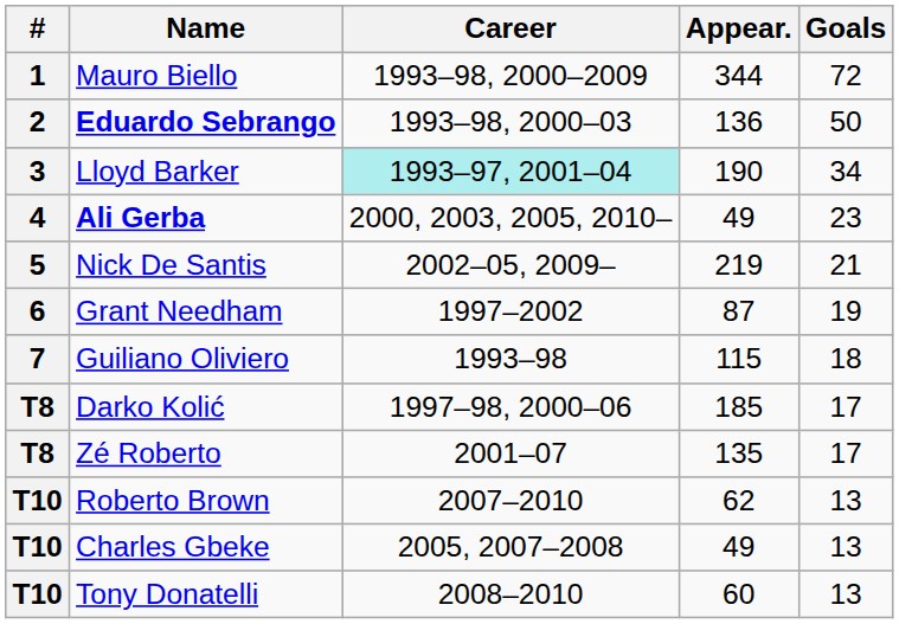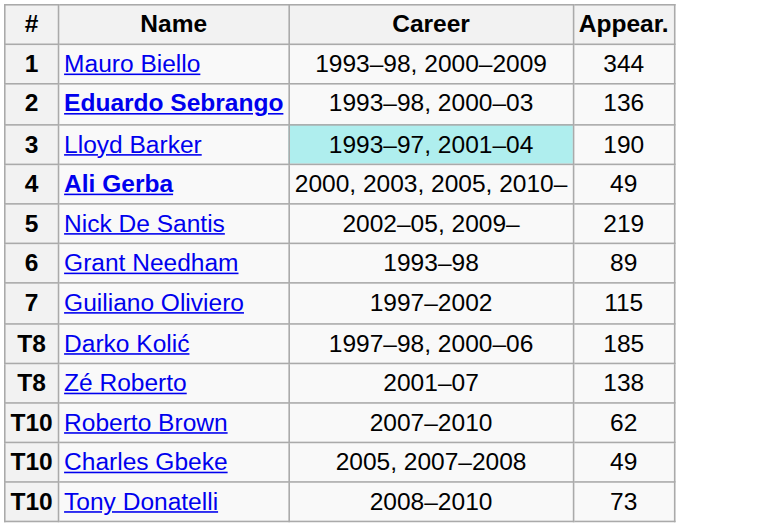 <table class="wikitable" style="font-size:97%; text-align:center;">
 <tr>
 <th>#</th>
 <th>Name</th>
 <th>Career</th>
 <th>Appear.</th>
-<th>Goals</th>
 </tr>
 <tr>
 <th>1</th>
 <td style="text-align:left;"> <a href='#'>Mauro Biello</a></td>
 <td>1993–98, 2000–2009</td>
 <td>344</td>
-<td>72</td>
 </tr>
 <tr>
 <th>2</th>
 <td style="text-align:left;"> <strong><a href='#'>Eduardo Sebrango</a></strong></td>
 <td>1993–98, 2000–03</td>
 <td>136</td>
-<td>50</td>
 </tr>
 <tr>
 <th>3</th>
 <td style="text-align:left;"> <a href='#'>Lloyd Barker</a></td>
 <td style="background: paleturquoise;">1993–97, 2001–04</td>
 <td>190</td>
-<td>34</td>
 </tr>
 <tr>
 <th>4</th>
 <td style="text-align:left;"> <strong><a href='#'>Ali Gerba</a></strong></td>
 <td>2000, 2003, 2005, 2010–</td>
 <td>49</td>
-<td>23</td>
 </tr>
 <tr>
 <th>5</th>
 <td style="text-align:left;"> <a href='#'>Nick De Santis</a></td>
 <td>2002–05, 2009–</td>
 <td>219</td>
-<td>21</td>
 </tr>
 <tr>
 <th>6</th>
 <td style="text-align:left;"> <a href='#'>Grant Needham</a></td>
-<td>1997–2002</td>
-<td>87</td>
-<td>19</td>
+<td>1993–98</td>
+<td>89</td>
 </tr>
 <tr>
 <th>7</th>
 <td style="text-align:left;"> <a href='#'>Guiliano Oliviero</a></td>
-<td>1993–98</td>
+<td>1997–2002</td>
 <td>115</td>
-<td>18</td>
 </tr>
 <tr>
 <th>T8</th>
 <td style="text-align:left;"> <a href='#'>Darko Kolić</a></td>
 <td>1997–98, 2000–06</td>
 <td>185</td>
-<td>17</td>
 </tr>
 <tr>
 <th>T8</th>
 <td style="text-align:left;"> <a href='#'>Zé Roberto</a></td>
 <td>2001–07</td>
-<td>135</td>
-<td>17</td>
+<td>138</td>
 </tr>
 <tr>
 <th>T10</th>
 <td style="text-align:left;"> <a href='#'>Roberto Brown</a></td>
 <td>2007–2010</td>
 <td>62</td>
-<td>13</td>
 </tr>
 <tr>
 <th>T10</th>
 <td style="text-align:left;"> <a href='#'>Charles Gbeke</a></td>
 <td>2005, 2007–2008</td>
 <td>49</td>
-<td>13</td>
 </tr>
 <tr>
 <th>T10</th>
 <td style="text-align:left;"> <a href='#'>Tony Donatelli</a></td>
 <td>2008–2010</td>
-<td>60</td>
-<td>13</td>
+<td>73</td>
 </tr>
 </table>
